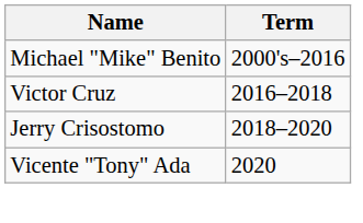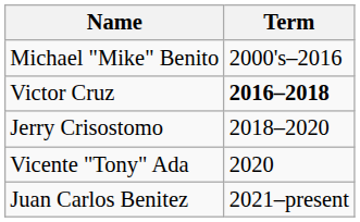 <table class="wikitable">
 <tr>
 <th>Name</th>
 <th>Term</th>
 </tr>
 <tr>
 <td>Michael "Mike" Benito</td>
 <td>2000's–2016</td>
 </tr>
 <tr>
 <td>Victor Cruz</td>
-<td>2016–2018</td>
+<td><strong>2016–2018</strong></td>
 </tr>
 <tr>
 <td>Jerry Crisostomo</td>
 <td>2018–2020</td>
 </tr>
 <tr>
 <td>Vicente "Tony" Ada</td>
 <td>2020</td>
 </tr>
+<tr>
+<td>Juan Carlos Benitez</td>
+<td>2021–present</td>
+</tr>
 </table>
